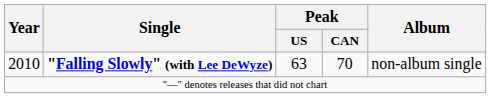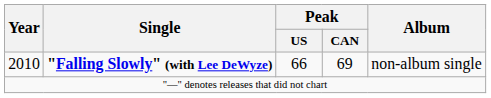 <table class="wikitable" style="text-align:center;">
 <tr>
 <th rowspan="2">Year</th>
 <th rowspan="2">Single</th>
 <th colspan="2">Peak</th>
 <th rowspan="2">Album</th>
 </tr>
 <tr style="font-size:smaller;">
 <th style="width:40px;">US</th>
 <th style="width:40px;">CAN</th>
 </tr>
 <tr>
 <td style="text-align:center;">2010</td>
 <td style="text-align:left;"><strong>"<a href='#'>Falling Slowly</a>" <small>(with <a href='#'>Lee DeWyze</a>)</small></strong></td>
-<td>63</td>
-<td>70</td>
+<td>66</td>
+<td>69</td>
 <td>non-album single</td>
 </tr>
 <tr>
 <td colspan="5" style="font-size:8pt">"—" denotes releases that did not chart</td>
 </tr>
 </table>
